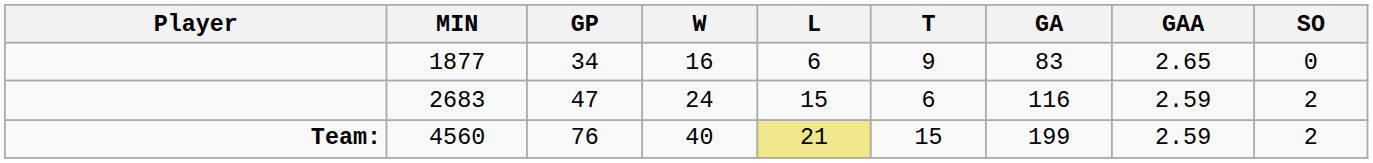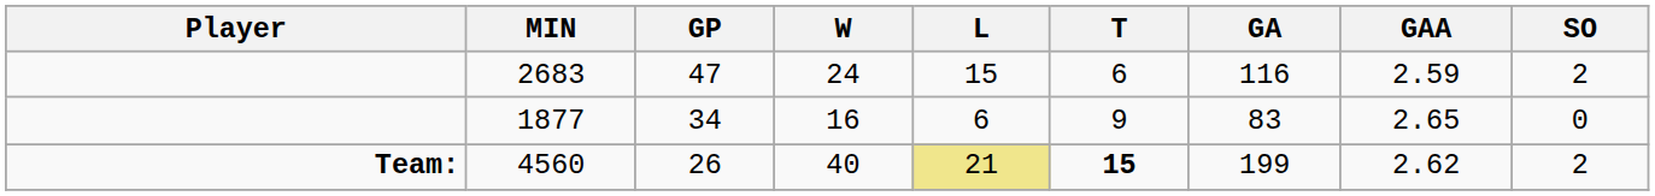 <table class="wikitable sortable" width="60%">
 <tr>
 <th bgcolor="#DDDDFF" width="10%">Player</th>
 <th width="3%" bgcolor="#DDDDFF" title="Minutes played">MIN</th>
 <th width="3%" bgcolor="#DDDDFF" title="Games played in">GP</th>
 <th width="3%" bgcolor="#DDDDFF" title="Wins">W</th>
 <th width="3%" bgcolor="#DDDDFF"title="Losses">L</th>
 <th width="3%" bgcolor="#DDDDFF" title="Ties">T</th>
 <th width="3%" bgcolor="#DDDDFF" title="Goals against">GA</th>
 <th width="3%" bgcolor="#DDDDFF" title="Goals against average">GAA</th>
 <th width="3%" bgcolor="#DDDDFF"title="Shut-outs">SO</th>
 </tr>
 <tr align="center">
 <td align="right"></td>
+<td>2683</td>
+<td>47</td>
+<td>24</td>
+<td>15</td>
+<td>6</td>
+<td>116</td>
+<td>2.59</td>
+<td>2</td>
+</tr>
+<tr align="center">
+<td align="right"></td>
 <td>1877</td>
 <td>34</td>
 <td>16</td>
 <td>6</td>
 <td>9</td>
 <td>83</td>
 <td>2.65</td>
 <td>0</td>
 </tr>
 <tr align="center">
-<td align="right"></td>
-<td>2683</td>
-<td>47</td>
-<td>24</td>
-<td>15</td>
-<td>6</td>
-<td>116</td>
-<td>2.59</td>
-<td>2</td>
-</tr>
-<tr align="center">
 <td align="right"><strong>Team:</strong></td>
 <td>4560</td>
-<td>76</td>
+<td>26</td>
 <td>40</td>
 <td style="background: khaki;">21</td>
-<td>15</td>
+<td><strong>15</strong></td>
 <td>199</td>
-<td>2.59</td>
+<td>2.62</td>
 <td>2</td>
 </tr>
 </table>
